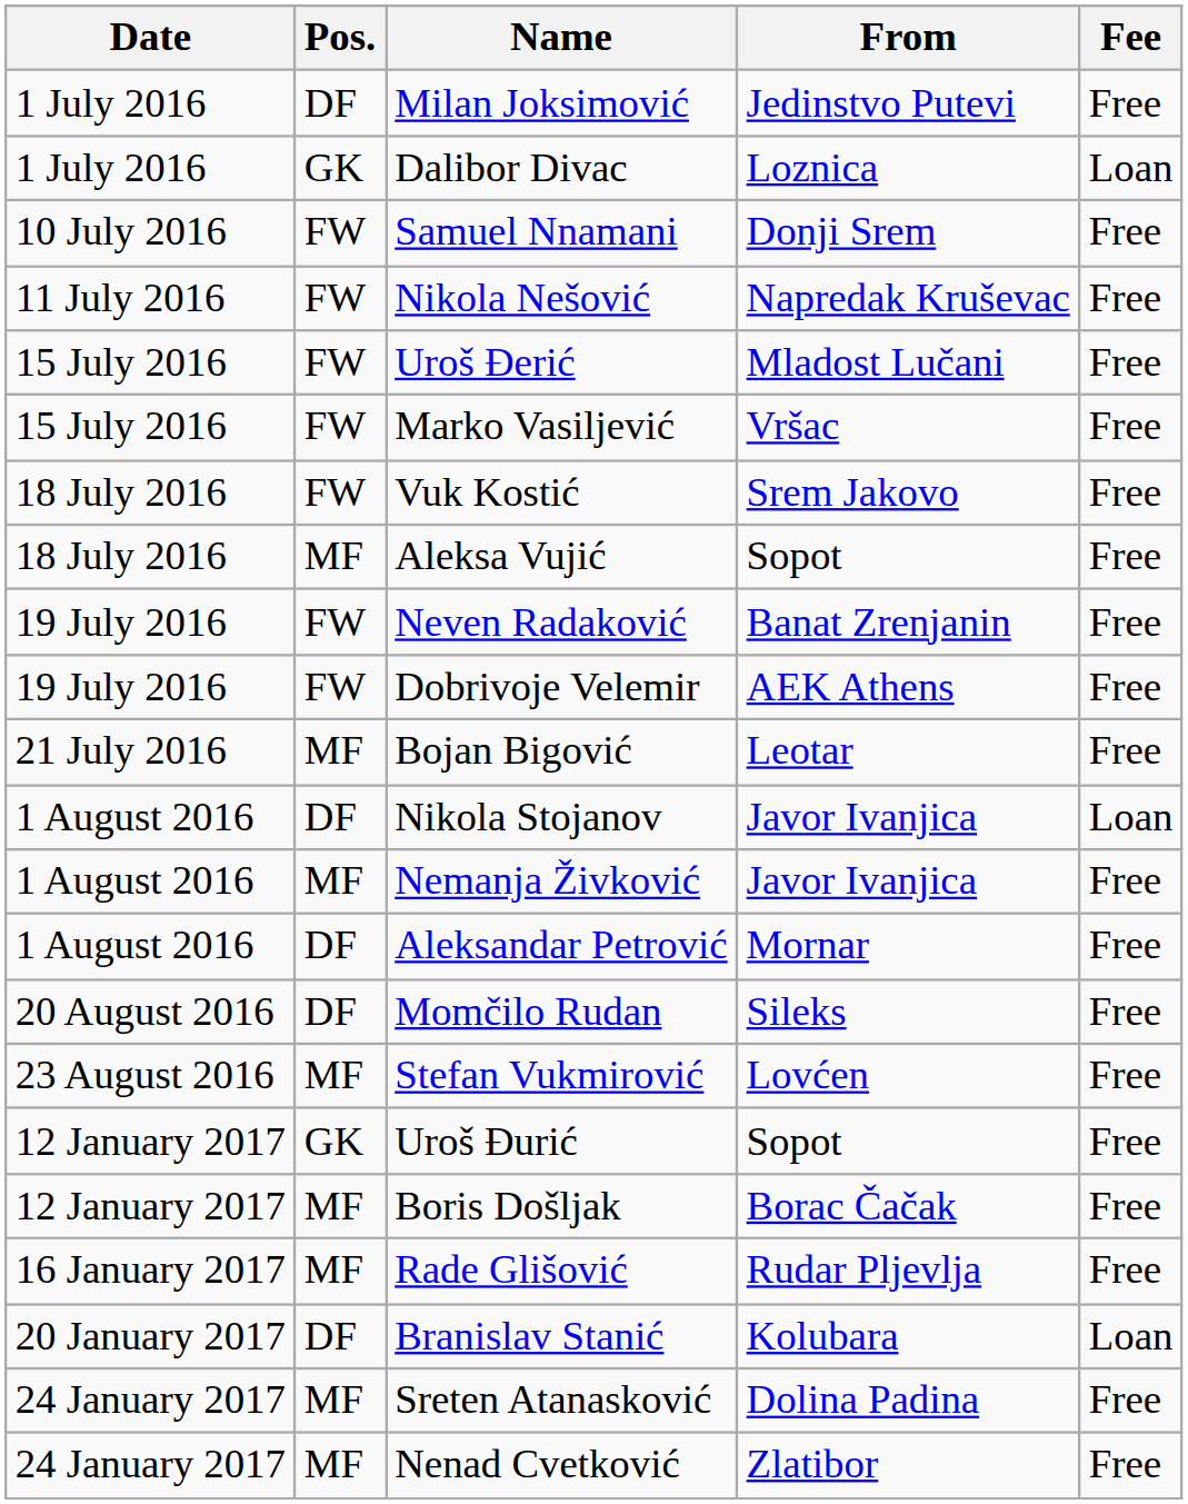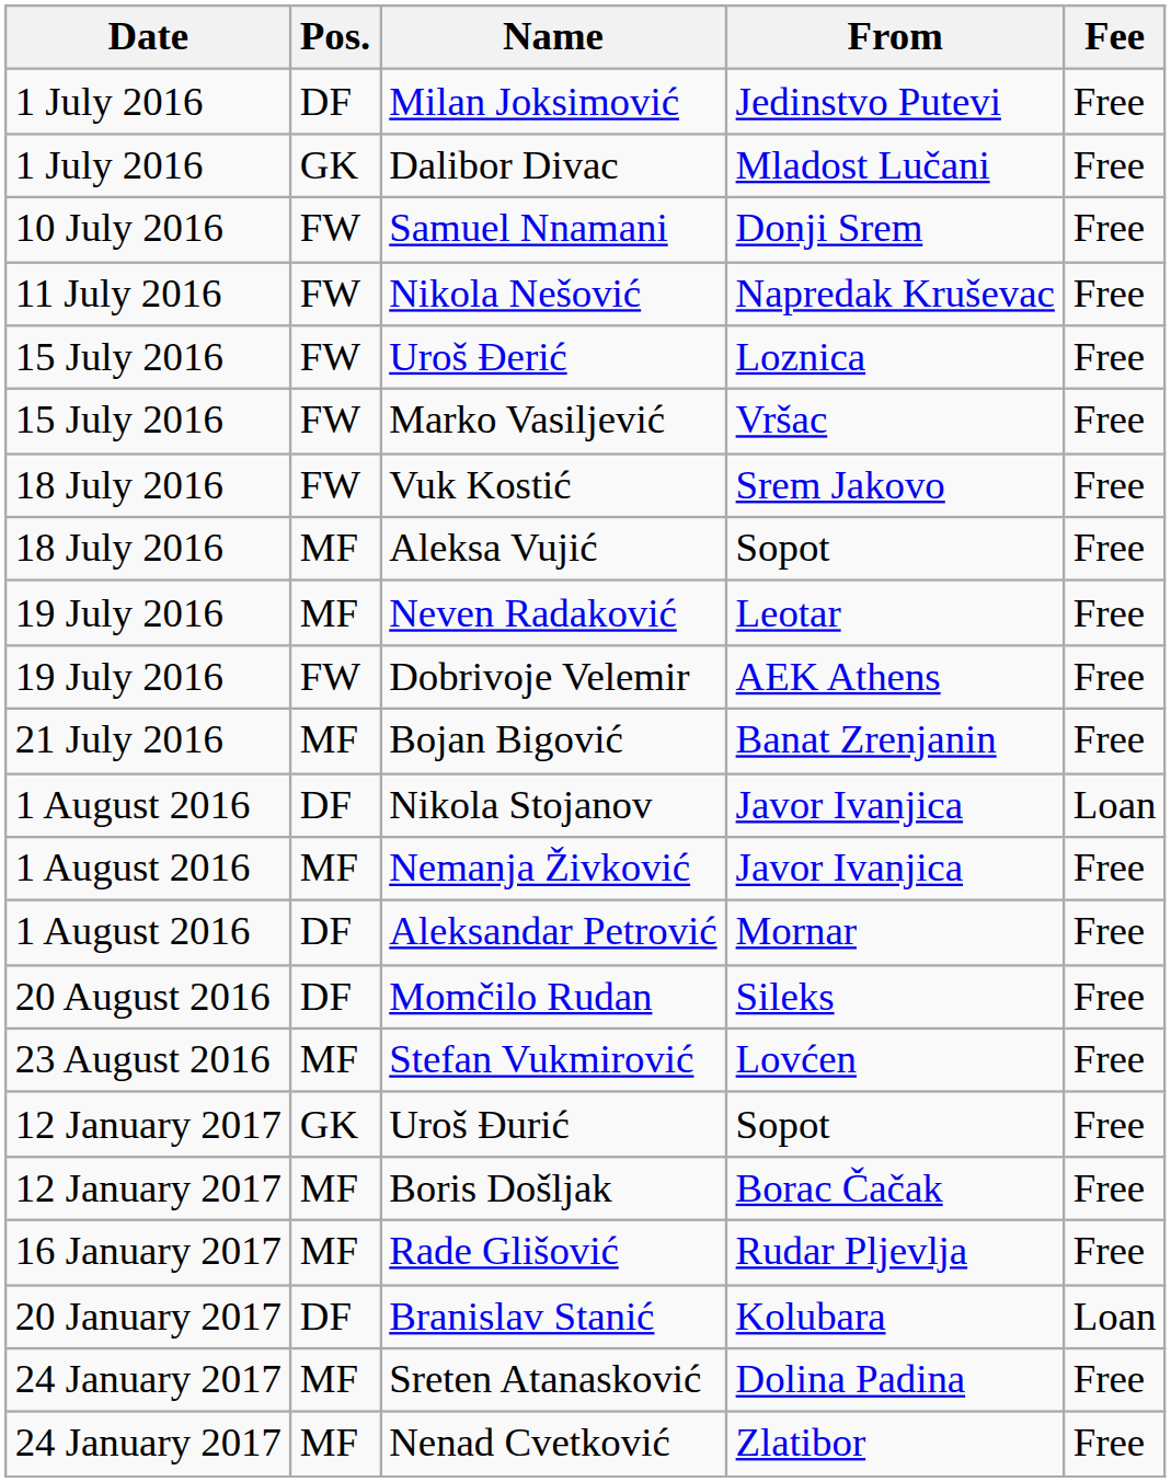 <table class="wikitable">
 <tr>
 <th>Date</th>
 <th>Pos.</th>
 <th>Name</th>
 <th>From</th>
 <th>Fee</th>
 </tr>
 <tr>
 <td>1 July 2016</td>
 <td>DF</td>
 <td> <a href='#'>Milan Joksimović</a></td>
 <td> <a href='#'>Jedinstvo Putevi</a></td>
 <td>Free</td>
 </tr>
 <tr>
 <td>1 July 2016</td>
 <td>GK</td>
 <td> Dalibor Divac</td>
-<td> <a href='#'>Loznica</a></td>
-<td>Loan</td>
+<td> <a href='#'>Mladost Lučani</a></td>
+<td>Free</td>
 </tr>
 <tr>
 <td>10 July 2016</td>
 <td>FW</td>
 <td> <a href='#'>Samuel Nnamani</a></td>
 <td> <a href='#'>Donji Srem</a></td>
 <td>Free</td>
 </tr>
 <tr>
 <td>11 July 2016</td>
 <td>FW</td>
 <td> <a href='#'>Nikola Nešović</a></td>
 <td> <a href='#'>Napredak Kruševac</a></td>
 <td>Free</td>
 </tr>
 <tr>
 <td>15 July 2016</td>
 <td>FW</td>
 <td> <a href='#'>Uroš Đerić</a></td>
-<td> <a href='#'>Mladost Lučani</a></td>
+<td> <a href='#'>Loznica</a></td>
 <td>Free</td>
 </tr>
 <tr>
 <td>15 July 2016</td>
 <td>FW</td>
 <td> Marko Vasiljević</td>
 <td> <a href='#'>Vršac</a></td>
 <td>Free</td>
 </tr>
 <tr>
 <td>18 July 2016</td>
 <td>FW</td>
 <td> Vuk Kostić</td>
 <td> <a href='#'>Srem Jakovo</a></td>
 <td>Free</td>
 </tr>
 <tr>
 <td>18 July 2016</td>
 <td>MF</td>
 <td> Aleksa Vujić</td>
 <td> Sopot</td>
 <td>Free</td>
 </tr>
 <tr>
 <td>19 July 2016</td>
-<td>FW</td>
+<td>MF</td>
 <td> <a href='#'>Neven Radaković</a></td>
-<td> <a href='#'>Banat Zrenjanin</a></td>
+<td> <a href='#'>Leotar</a></td>
 <td>Free</td>
 </tr>
 <tr>
 <td>19 July 2016</td>
 <td>FW</td>
 <td> Dobrivoje Velemir</td>
 <td> <a href='#'>AEK Athens</a></td>
 <td>Free</td>
 </tr>
 <tr>
 <td>21 July 2016</td>
 <td>MF</td>
 <td> Bojan Bigović</td>
-<td> <a href='#'>Leotar</a></td>
+<td> <a href='#'>Banat Zrenjanin</a></td>
 <td>Free</td>
 </tr>
 <tr>
 <td>1 August 2016</td>
 <td>DF</td>
 <td> Nikola Stojanov</td>
 <td> <a href='#'>Javor Ivanjica</a></td>
 <td>Loan</td>
 </tr>
 <tr>
 <td>1 August 2016</td>
 <td>MF</td>
 <td> <a href='#'>Nemanja Živković</a></td>
 <td> <a href='#'>Javor Ivanjica</a></td>
 <td>Free</td>
 </tr>
 <tr>
 <td>1 August 2016</td>
 <td>DF</td>
 <td> <a href='#'>Aleksandar Petrović</a></td>
 <td> <a href='#'>Mornar</a></td>
 <td>Free</td>
 </tr>
 <tr>
 <td>20 August 2016</td>
 <td>DF</td>
 <td> <a href='#'>Momčilo Rudan</a></td>
 <td> <a href='#'>Sileks</a></td>
 <td>Free</td>
 </tr>
 <tr>
 <td>23 August 2016</td>
 <td>MF</td>
 <td> <a href='#'>Stefan Vukmirović</a></td>
 <td> <a href='#'>Lovćen</a></td>
 <td>Free</td>
 </tr>
 <tr>
 <td>12 January 2017</td>
 <td>GK</td>
 <td> Uroš Đurić</td>
 <td> Sopot</td>
 <td>Free</td>
 </tr>
 <tr>
 <td>12 January 2017</td>
 <td>MF</td>
 <td> Boris Došljak</td>
 <td> <a href='#'>Borac Čačak</a></td>
 <td>Free</td>
 </tr>
 <tr>
 <td>16 January 2017</td>
 <td>MF</td>
 <td> <a href='#'>Rade Glišović</a></td>
 <td> <a href='#'>Rudar Pljevlja</a></td>
 <td>Free</td>
 </tr>
 <tr>
 <td>20 January 2017</td>
 <td>DF</td>
 <td> <a href='#'>Branislav Stanić</a></td>
 <td> <a href='#'>Kolubara</a></td>
 <td>Loan</td>
 </tr>
 <tr>
 <td>24 January 2017</td>
 <td>MF</td>
 <td> Sreten Atanasković</td>
 <td> <a href='#'>Dolina Padina</a></td>
 <td>Free</td>
 </tr>
 <tr>
 <td>24 January 2017</td>
 <td>MF</td>
 <td> Nenad Cvetković</td>
 <td> <a href='#'>Zlatibor</a></td>
 <td>Free</td>
 </tr>
 <tr>
 </tr>
 </table>
